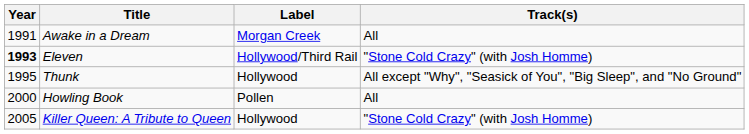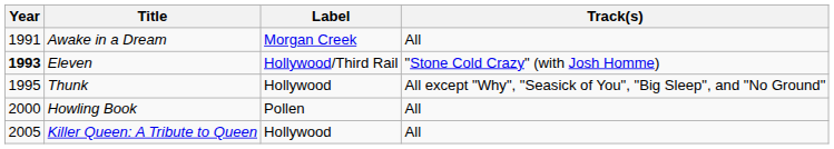 <table class="wikitable">
 <tr>
 <th><strong>Year</strong></th>
 <th><strong>Title</strong></th>
 <th><strong>Label</strong></th>
 <th><strong>Track(s)</strong></th>
 </tr>
 <tr>
 <td>1991</td>
 <td><em>Awake in a Dream</em></td>
 <td><a href='#'>Morgan Creek</a></td>
 <td>All</td>
 </tr>
 <tr>
 <td><strong>1993</strong></td>
 <td><em>Eleven</em></td>
 <td><a href='#'>Hollywood</a>/Third Rail</td>
 <td>"<a href='#'>Stone Cold Crazy</a>" (with <a href='#'>Josh Homme</a>)</td>
 </tr>
 <tr>
 <td>1995</td>
 <td><em>Thunk</em></td>
 <td>Hollywood</td>
 <td>All except "Why", "Seasick of You", "Big Sleep", and "No Ground"</td>
 </tr>
 <tr>
 <td>2000</td>
 <td><em>Howling Book</em></td>
 <td>Pollen</td>
 <td>All</td>
 </tr>
 <tr>
 <td>2005</td>
 <td><em><a href='#'>Killer Queen: A Tribute to Queen</a></em></td>
 <td>Hollywood</td>
-<td>"<a href='#'>Stone Cold Crazy</a>" (with <a href='#'>Josh Homme</a>)</td>
+<td>All</td>
 </tr>
 </table>
